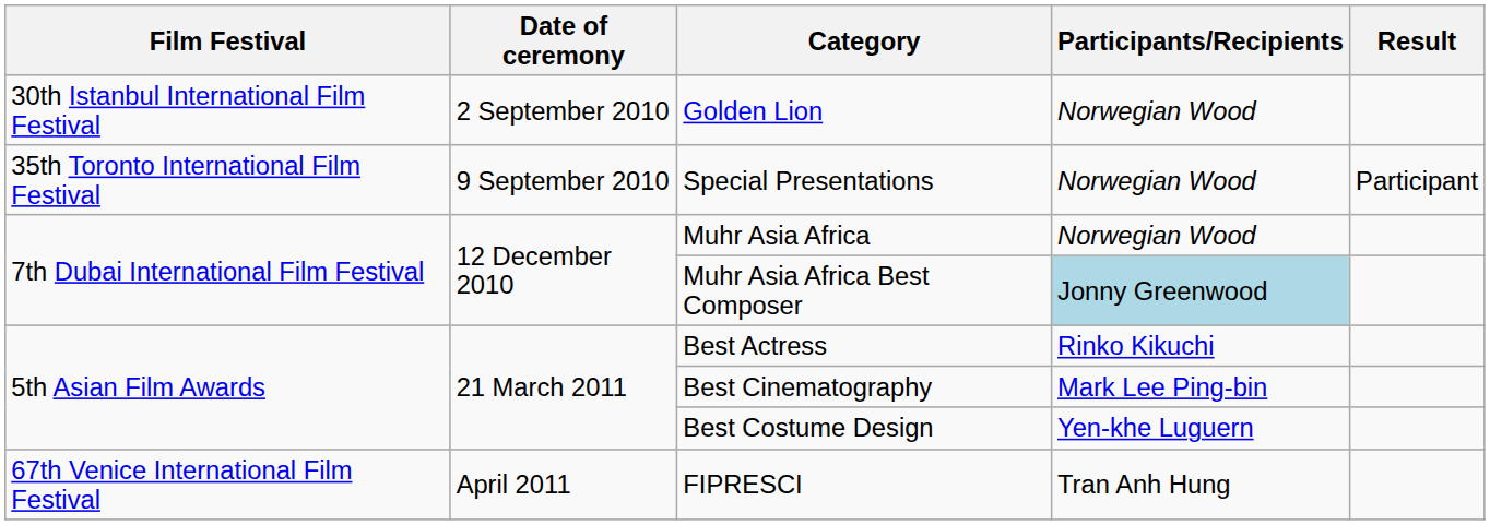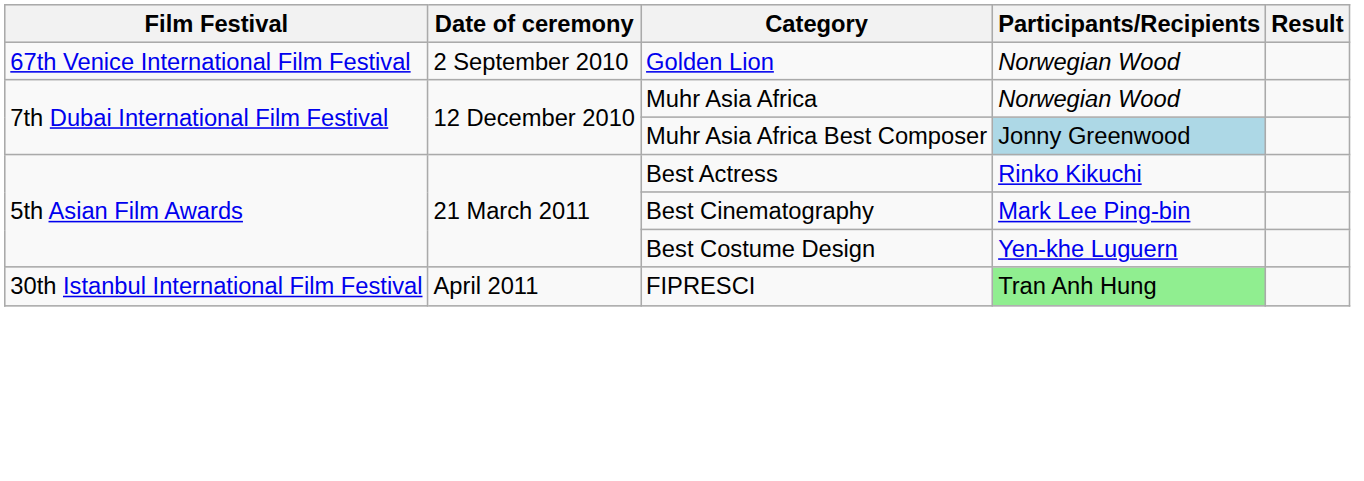 <table class="wikitable" style="font-size: 95%;">
 <tr>
 <th>Film Festival</th>
 <th>Date of ceremony</th>
 <th>Category</th>
 <th>Participants/Recipients</th>
 <th>Result</th>
 </tr>
 <tr>
-<td>30th <a href='#'>Istanbul International Film Festival</a></td>
+<td><a href='#'>67th Venice International Film Festival</a></td>
 <td>2 September 2010</td>
 <td><a href='#'>Golden Lion</a></td>
 <td><em>Norwegian Wood</em></td>
 <td></td>
-</tr>
-<tr>
-<td>35th <a href='#'>Toronto International Film Festival</a></td>
-<td>9 September 2010</td>
-<td>Special Presentations</td>
-<td><em>Norwegian Wood</em></td>
-<td>Participant</td>
 </tr>
 <tr>
 <td rowspan="2">7th <a href='#'>Dubai International Film Festival</a></td>
 <td rowspan="2">12 December 2010</td>
 <td>Muhr Asia Africa</td>
 <td><em>Norwegian Wood</em></td>
 <td></td>
 </tr>
 <tr>
 <td>Muhr Asia Africa Best Composer</td>
 <td style="background: lightblue;">Jonny Greenwood</td>
 <td></td>
 </tr>
 <tr>
 <td rowspan="3">5th <a href='#'>Asian Film Awards</a></td>
 <td rowspan="3">21 March 2011</td>
 <td>Best Actress</td>
 <td><a href='#'>Rinko Kikuchi</a></td>
 <td></td>
 </tr>
 <tr>
 <td>Best Cinematography</td>
 <td><a href='#'>Mark Lee Ping-bin</a></td>
 <td></td>
 </tr>
 <tr>
 <td>Best Costume Design</td>
 <td><a href='#'>Yen-khe Luguern</a></td>
 <td></td>
 </tr>
 <tr>
-<td><a href='#'>67th Venice International Film Festival</a></td>
+<td>30th <a href='#'>Istanbul International Film Festival</a></td>
 <td>April 2011</td>
 <td>FIPRESCI</td>
-<td>Tran Anh Hung</td>
+<td style="background: lightgreen;">Tran Anh Hung</td>
 <td></td>
 </tr>
 </table>
